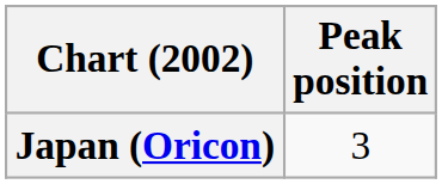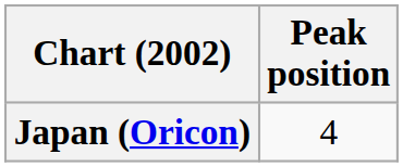 <table class="wikitable sortable plainrowheaders">
 <tr>
 <th scope="col">Chart (2002)</th>
 <th scope="col">Peak<br>position</th>
 </tr>
 <tr>
 <th scope="row">Japan (<a href='#'>Oricon</a>)</th>
-<td style="text-align:center;">3</td>
+<td style="text-align:center;">4</td>
 </tr>
 </table>
